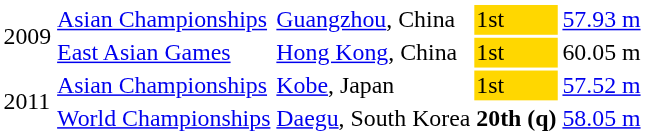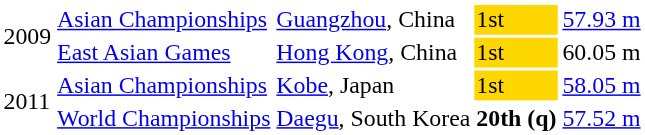 <table>
 <tr>
 <td rowspan=2>2009</td>
 <td><a href='#'>Asian Championships</a></td>
 <td><a href='#'>Guangzhou</a>, China</td>
 <td bgcolor=gold>1st</td>
 <td><a href='#'>57.93 m</a></td>
 </tr>
 <tr>
 <td><a href='#'>East Asian Games</a></td>
 <td><a href='#'>Hong Kong</a>, China</td>
 <td bgcolor=gold>1st</td>
 <td>60.05 m</td>
 </tr>
 <tr>
 <td rowspan=2>2011</td>
 <td><a href='#'>Asian Championships</a></td>
 <td><a href='#'>Kobe</a>, Japan</td>
 <td bgcolor=gold>1st</td>
-<td><a href='#'>57.52 m</a></td>
+<td><a href='#'>58.05 m</a></td>
 </tr>
 <tr>
 <td><a href='#'>World Championships</a></td>
 <td><a href='#'>Daegu</a>, South Korea</td>
 <td><strong>20th (q)</strong></td>
-<td><a href='#'>58.05 m</a></td>
+<td><a href='#'>57.52 m</a></td>
 </tr>
 </table>
